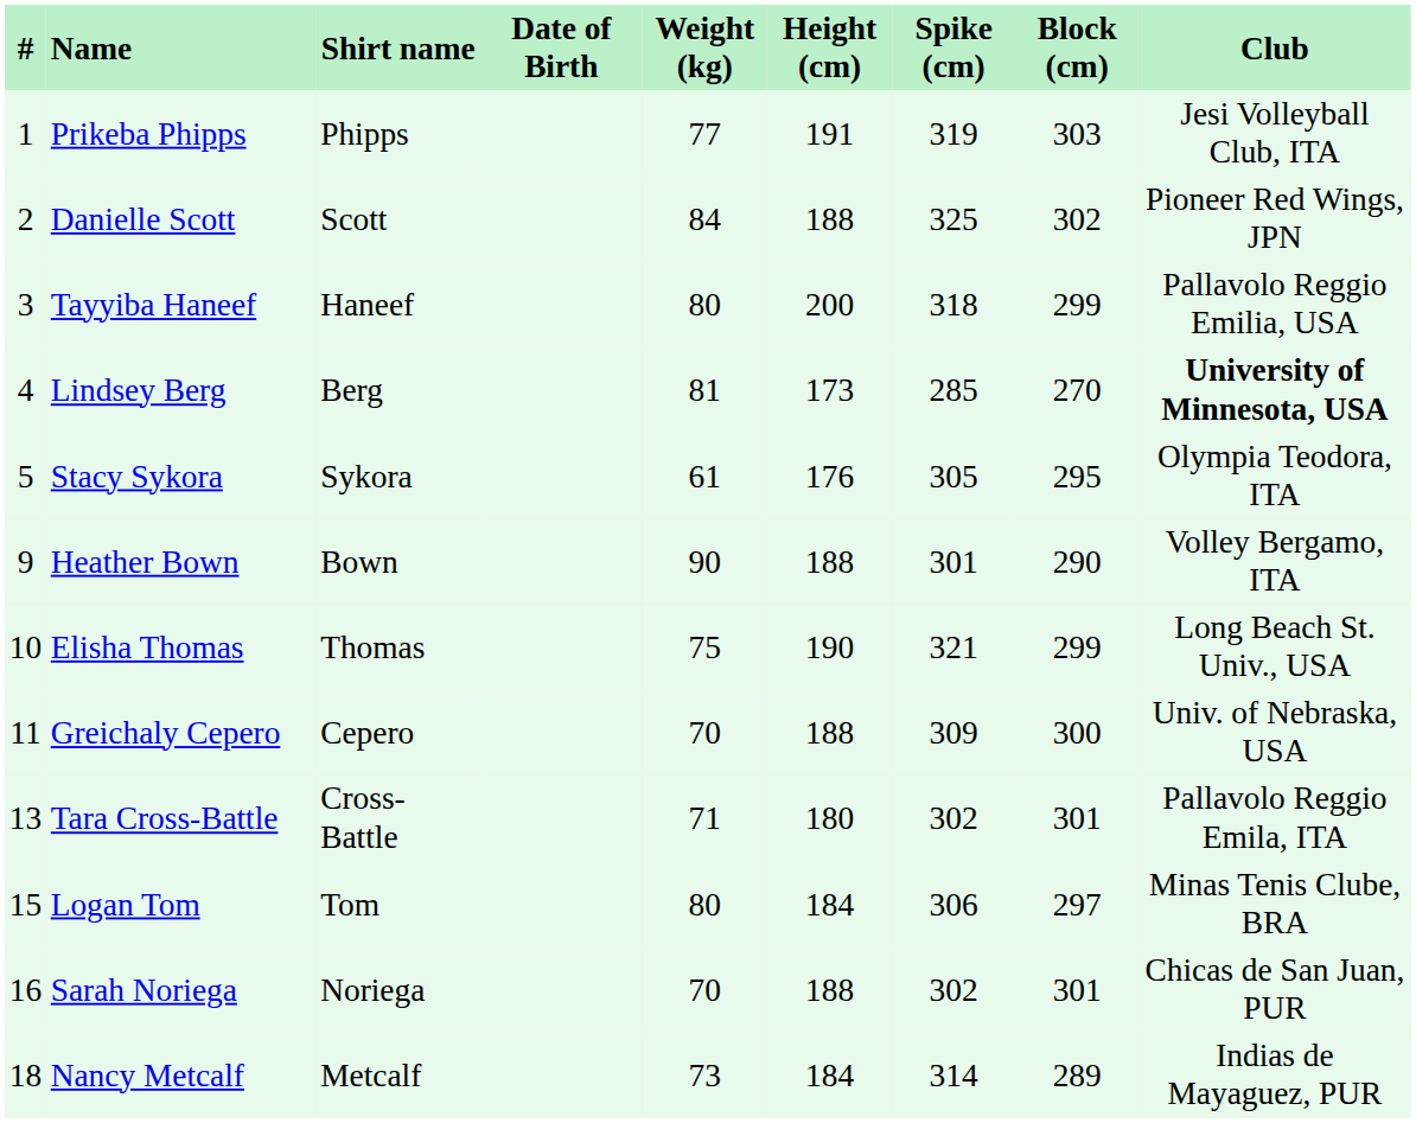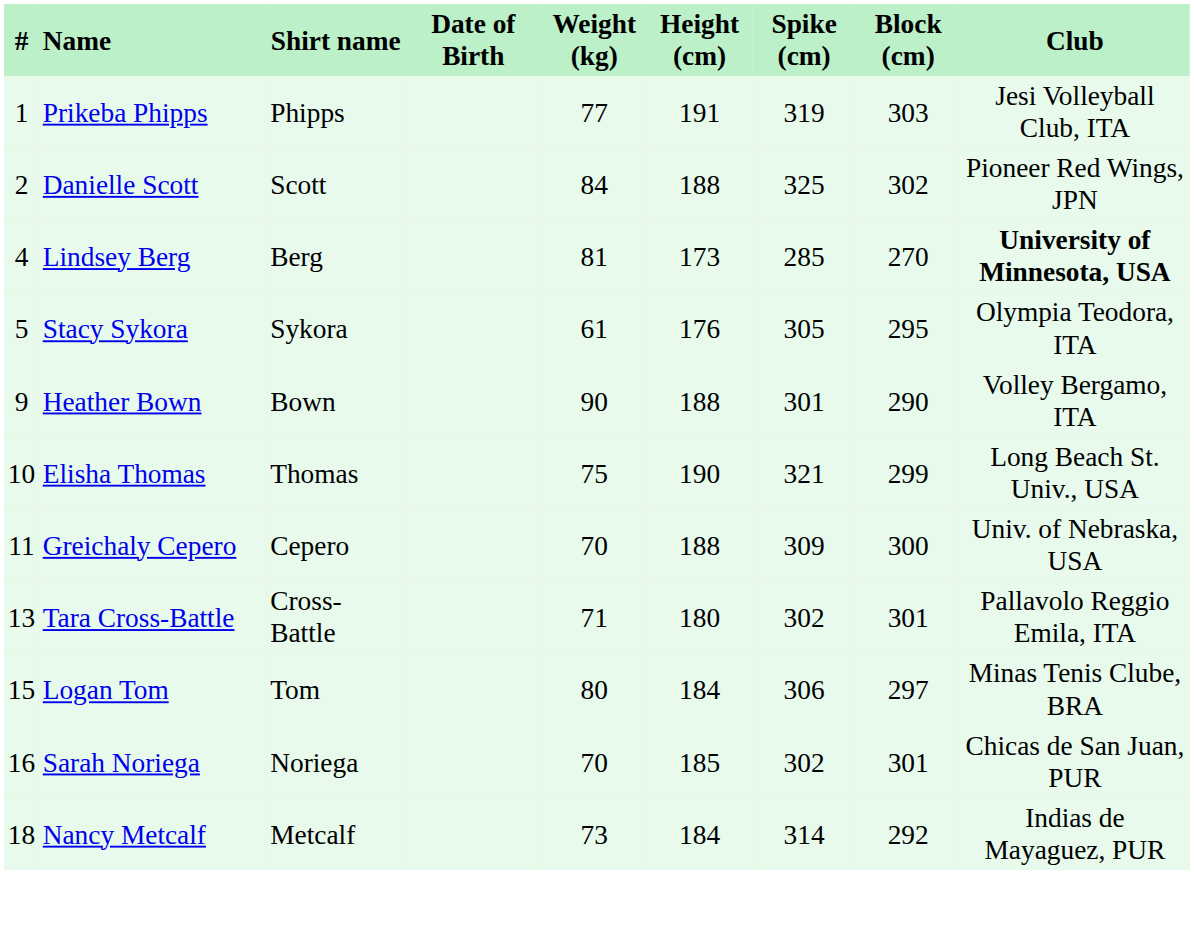 <table border=0 cellpadding=2 cellspacing=0  |- bgcolor=#FFECCE style="text-align:center; font-size:90%; width:100%">
 <tr bgcolor=#BBF0C9>
 <th>#</th>
 <th align=left width=20%>Name</th>
 <th width=12%>Shirt name</th>
 <th width=12%>Date of Birth</th>
 <th width=9%>Weight (kg)</th>
 <th width=9%>Height (cm)</th>
 <th width=9%>Spike (cm)</th>
 <th width=9%>Block (cm)</th>
 <th width=20%>Club</th>
 </tr>
 <tr bgcolor=#E7FAEC>
 <td>1</td>
 <td align=left><a href='#'>Prikeba Phipps</a></td>
 <td align=left>Phipps</td>
 <td align=right></td>
 <td>77</td>
 <td>191</td>
 <td>319</td>
 <td>303</td>
 <td>Jesi Volleyball Club, ITA</td>
 </tr>
 <tr bgcolor=#E7FAEC>
 <td>2</td>
 <td align=left><a href='#'>Danielle Scott</a></td>
 <td align=left>Scott</td>
 <td align=right></td>
 <td>84</td>
 <td>188</td>
 <td>325</td>
 <td>302</td>
 <td>Pioneer Red Wings, JPN</td>
-</tr>
-<tr bgcolor=#E7FAEC>
-<td>3</td>
-<td align=left><a href='#'>Tayyiba Haneef</a></td>
-<td align=left>Haneef</td>
-<td align=right></td>
-<td>80</td>
-<td>200</td>
-<td>318</td>
-<td>299</td>
-<td>Pallavolo Reggio Emilia, USA</td>
 </tr>
 <tr bgcolor=#E7FAEC>
 <td>4</td>
 <td align=left><a href='#'>Lindsey Berg</a></td>
 <td align=left>Berg</td>
 <td align=right></td>
 <td>81</td>
 <td>173</td>
 <td>285</td>
 <td>270</td>
 <td><strong>University of Minnesota, USA</strong></td>
 </tr>
 <tr bgcolor=#E7FAEC>
 <td>5</td>
 <td align=left><a href='#'>Stacy Sykora</a></td>
 <td align=left>Sykora</td>
 <td align=right></td>
 <td>61</td>
 <td>176</td>
 <td>305</td>
 <td>295</td>
 <td>Olympia Teodora, ITA</td>
 </tr>
 <tr bgcolor=#E7FAEC>
 <td>9</td>
 <td align=left><a href='#'>Heather Bown</a></td>
 <td align=left>Bown</td>
 <td align=right></td>
 <td>90</td>
 <td>188</td>
 <td>301</td>
 <td>290</td>
 <td>Volley Bergamo, ITA</td>
 </tr>
 <tr bgcolor=#E7FAEC>
 <td>10</td>
 <td align=left><a href='#'>Elisha Thomas</a></td>
 <td align=left>Thomas</td>
 <td align=right></td>
 <td>75</td>
 <td>190</td>
 <td>321</td>
 <td>299</td>
 <td>Long Beach St. Univ., USA</td>
 </tr>
 <tr bgcolor=#E7FAEC>
 <td>11</td>
 <td align=left><a href='#'>Greichaly Cepero</a></td>
 <td align=left>Cepero</td>
 <td align=right></td>
 <td>70</td>
 <td>188</td>
 <td>309</td>
 <td>300</td>
 <td>Univ. of Nebraska, USA</td>
 </tr>
 <tr bgcolor=#E7FAEC>
 <td>13</td>
 <td align=left><a href='#'>Tara Cross-Battle</a></td>
 <td align=left>Cross-Battle</td>
 <td align=right></td>
 <td>71</td>
 <td>180</td>
 <td>302</td>
 <td>301</td>
 <td>Pallavolo Reggio Emila, ITA</td>
 </tr>
 <tr bgcolor=#E7FAEC>
 <td>15</td>
 <td align=left><a href='#'>Logan Tom</a></td>
 <td align=left>Tom</td>
 <td align=right></td>
 <td>80</td>
 <td>184</td>
 <td>306</td>
 <td>297</td>
 <td>Minas Tenis Clube, BRA</td>
 </tr>
 <tr bgcolor=#E7FAEC>
 <td>16</td>
 <td align=left><a href='#'>Sarah Noriega</a></td>
 <td align=left>Noriega</td>
 <td align=right></td>
 <td>70</td>
-<td>188</td>
+<td>185</td>
 <td>302</td>
 <td>301</td>
 <td>Chicas de San Juan, PUR</td>
 </tr>
 <tr bgcolor=#E7FAEC>
 <td>18</td>
 <td align=left><a href='#'>Nancy Metcalf</a></td>
 <td align=left>Metcalf</td>
 <td align=right></td>
 <td>73</td>
 <td>184</td>
 <td>314</td>
-<td>289</td>
+<td>292</td>
 <td>Indias de Mayaguez, PUR</td>
 </tr>
 </table>
